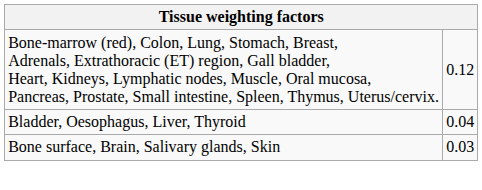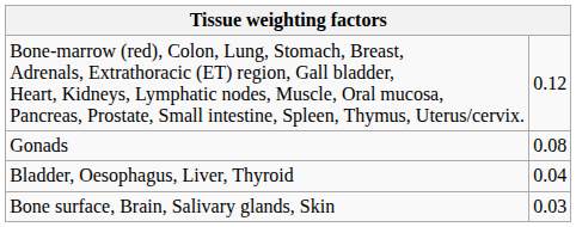 <table class="wikitable">
 <tr>
 <th colspan="2">Tissue weighting factors</th>
 </tr>
 <tr>
 <td>Bone-marrow (red), Colon, Lung, Stomach, Breast,<br>Adrenals, Extrathoracic (ET) region, Gall bladder,<br>Heart, Kidneys, Lymphatic nodes, Muscle, Oral mucosa,<br>Pancreas, Prostate, Small intestine, Spleen, Thymus, Uterus/cervix.</td>
 <td>0.12</td>
+</tr>
+<tr>
+<td>Gonads</td>
+<td>0.08</td>
 </tr>
 <tr>
 <td>Bladder, Oesophagus, Liver, Thyroid</td>
 <td>0.04</td>
 </tr>
 <tr>
 <td>Bone surface, Brain, Salivary glands, Skin</td>
 <td>0.03</td>
 </tr>
 </table>
